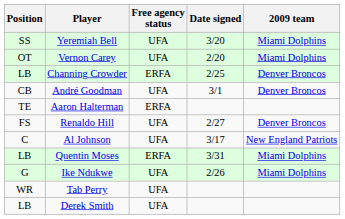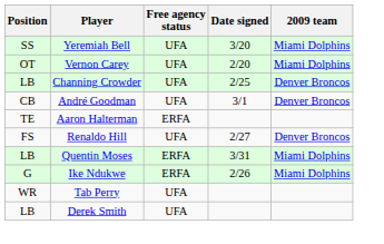 <table class="wikitable">
 <tr>
 <th>Position</th>
 <th>Player</th>
 <th>Free agency<br>status</th>
 <th>Date signed</th>
 <th>2009 team</th>
 </tr>
 <tr style="background:#dfd; text-align:center;">
 <td>SS</td>
 <td><a href='#'>Yeremiah Bell</a></td>
 <td>UFA</td>
 <td>3/20</td>
 <td><a href='#'>Miami Dolphins</a></td>
 </tr>
 <tr style="background:#dfd; text-align:center;">
 <td>OT</td>
 <td><a href='#'>Vernon Carey</a></td>
 <td>UFA</td>
 <td>2/20</td>
 <td><a href='#'>Miami Dolphins</a></td>
 </tr>
 <tr style="background:#dfd; text-align:center;">
 <td>LB</td>
 <td><a href='#'>Channing Crowder</a></td>
-<td>ERFA</td>
+<td>UFA</td>
 <td>2/25</td>
 <td><a href='#'>Denver Broncos</a></td>
 </tr>
 <tr style="background:#ffddoo; text-align:center;">
 <td>CB</td>
 <td><a href='#'>André Goodman</a></td>
 <td>UFA</td>
 <td>3/1</td>
 <td><a href='#'>Denver Broncos</a></td>
 </tr>
 <tr style="background:#ffddoo; text-align:center;">
 <td>TE</td>
 <td><a href='#'>Aaron Halterman</a></td>
 <td>ERFA</td>
 <td></td>
 <td></td>
 </tr>
 <tr style="background:#ffddoo; text-align:center;">
 <td>FS</td>
 <td><a href='#'>Renaldo Hill</a></td>
 <td>UFA</td>
 <td>2/27</td>
 <td><a href='#'>Denver Broncos</a></td>
 </tr>
-<tr style="background:#ffddoo; text-align:center;">
-<td>C</td>
-<td><a href='#'>Al Johnson</a></td>
-<td>UFA</td>
-<td>3/17</td>
-<td><a href='#'>New England Patriots</a></td>
-</tr>
 <tr style="background:#dfd; text-align:center;">
 <td>LB</td>
 <td><a href='#'>Quentin Moses</a></td>
 <td>ERFA</td>
 <td>3/31</td>
 <td><a href='#'>Miami Dolphins</a></td>
 </tr>
 <tr style="background:#dfd; text-align:center;">
 <td>G</td>
 <td><a href='#'>Ike Ndukwe</a></td>
-<td>UFA</td>
+<td>ERFA</td>
 <td>2/26</td>
 <td><a href='#'>Miami Dolphins</a></td>
 </tr>
 <tr style="background:#ffddoo; text-align:center;">
 <td>WR</td>
 <td><a href='#'>Tab Perry</a></td>
 <td>UFA</td>
 <td></td>
 <td></td>
 </tr>
 <tr style="background:#ffddoo; text-align:center;">
 <td>LB</td>
 <td><a href='#'>Derek Smith</a></td>
 <td>UFA</td>
 <td></td>
 <td></td>
 </tr>
 </table>
